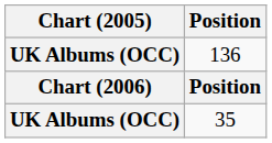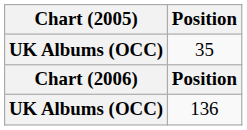 <table class="wikitable plainrowheaders" style="text-align:center">
 <tr>
 <th scope="col">Chart (2005)</th>
 <th scope="col">Position</th>
 </tr>
 <tr>
 <th scope="row">UK Albums (OCC)</th>
-<td>136</td>
+<td>35</td>
 </tr>
 <tr>
 <th scope="col">Chart (2006)</th>
 <th scope="col">Position</th>
 </tr>
 <tr>
 <th scope="row">UK Albums (OCC)</th>
-<td>35</td>
+<td>136</td>
 </tr>
 </table>
